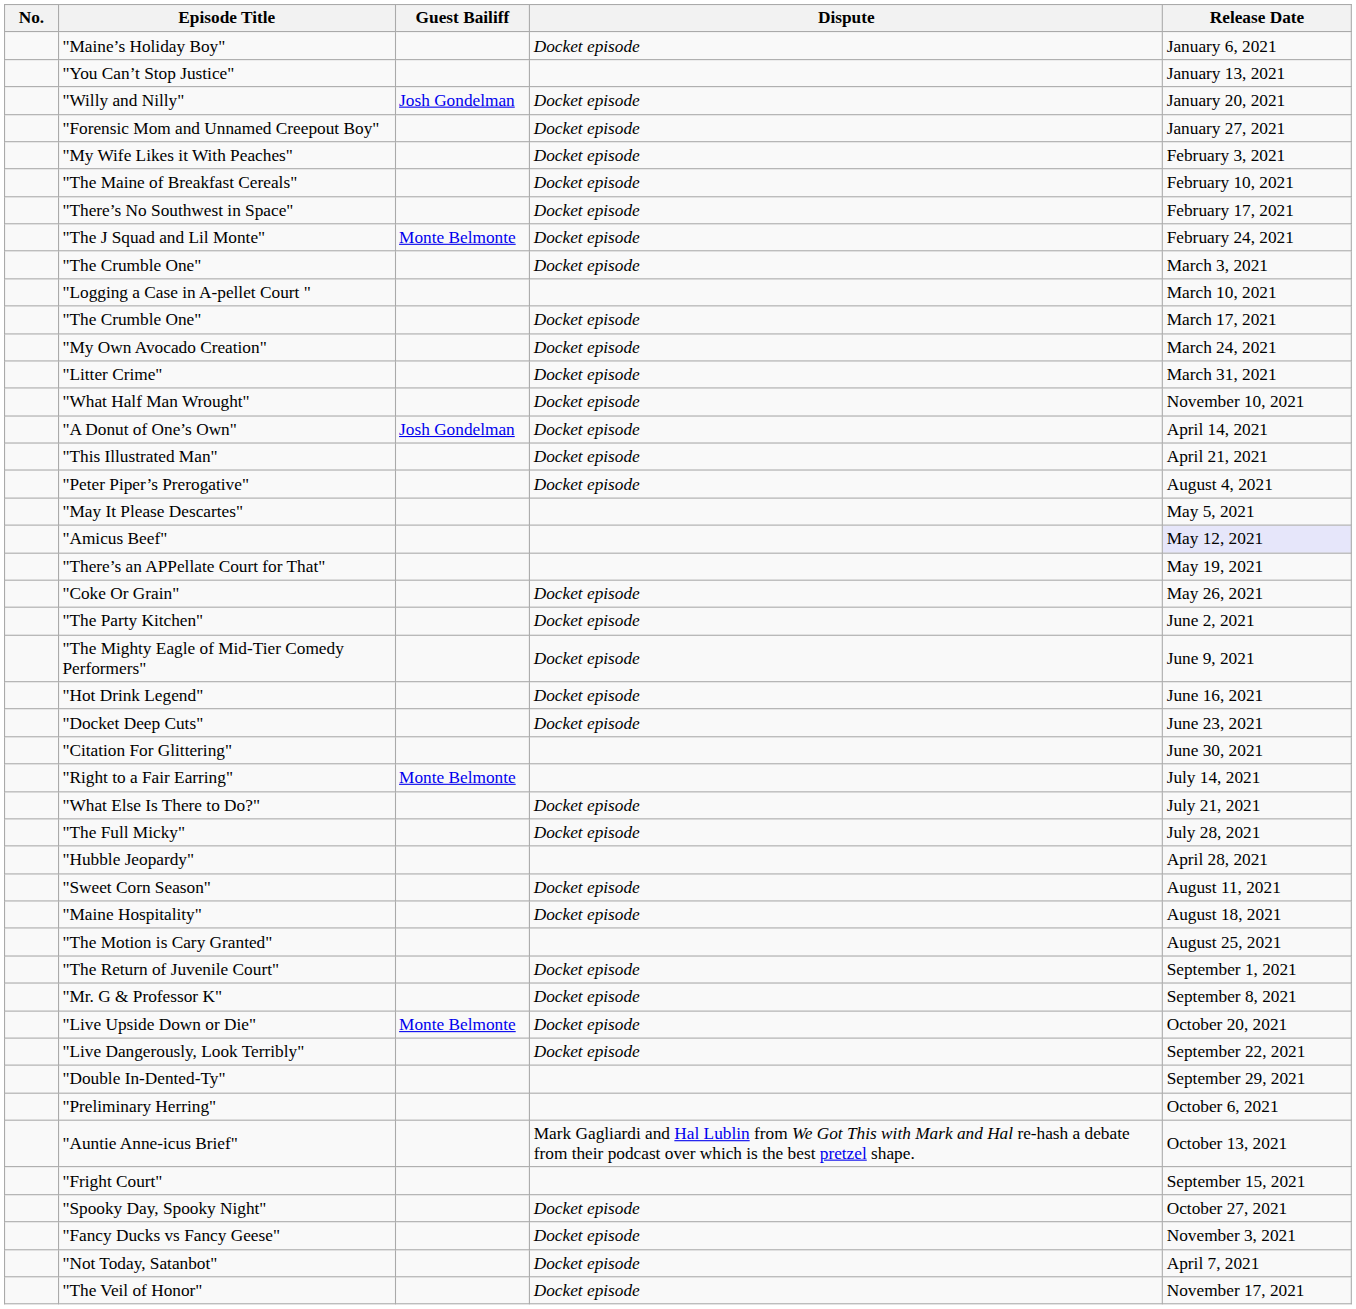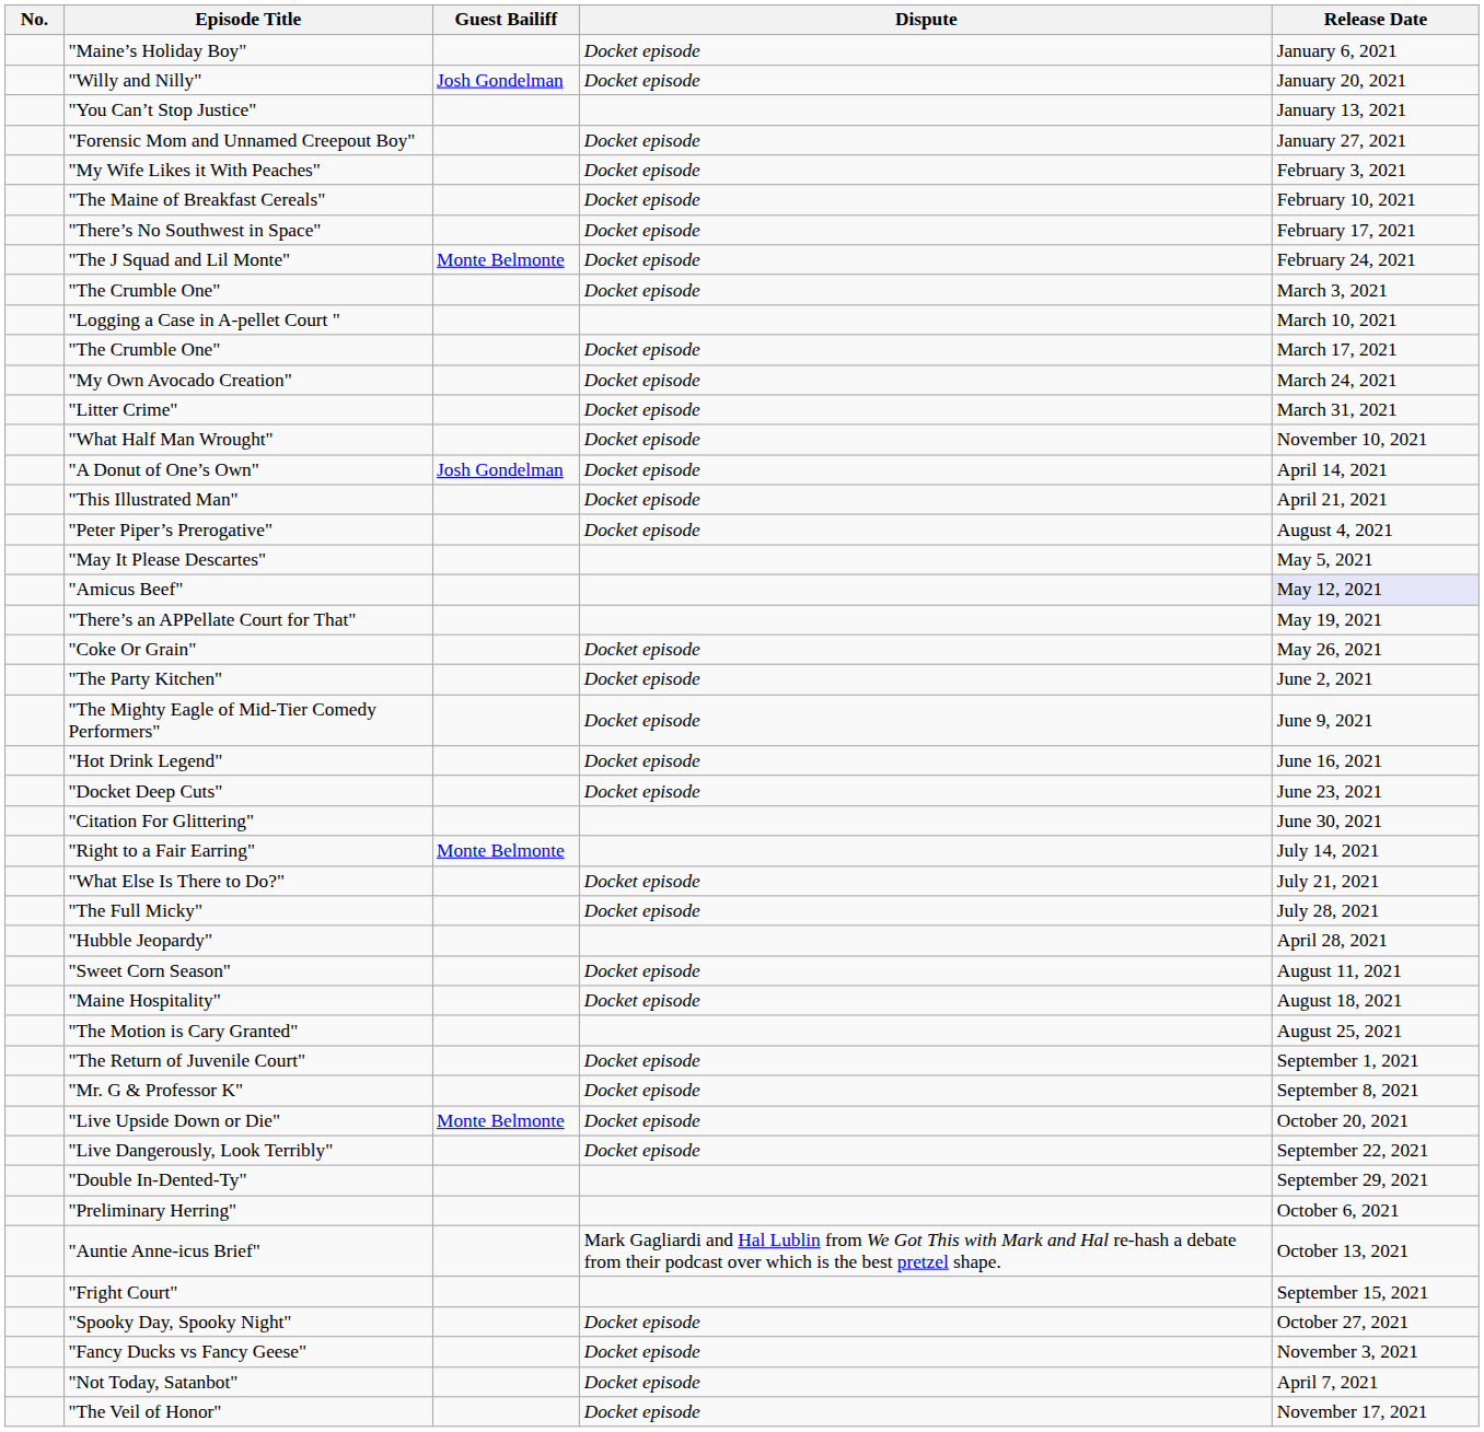 <table class="wikitable">
 <tr>
 <th width="4%">No.</th>
 <th width="25%">Episode Title</th>
 <th width="10%">Guest Bailiff</th>
 <th width="47%">Dispute</th>
 <th width="14%">Release Date</th>
 </tr>
 <tr>
 <td></td>
 <td>"Maine’s Holiday Boy"</td>
 <td></td>
 <td><em>Docket episode</em></td>
 <td>January 6, 2021</td>
 </tr>
 <tr>
 <td></td>
+<td>"Willy and Nilly"</td>
+<td><a href='#'>Josh Gondelman</a></td>
+<td><em>Docket episode</em></td>
+<td>January 20, 2021</td>
+</tr>
+<tr>
+<td></td>
 <td>"You Can’t Stop Justice"</td>
 <td></td>
 <td></td>
 <td>January 13, 2021</td>
-</tr>
-<tr>
-<td></td>
-<td>"Willy and Nilly"</td>
-<td><a href='#'>Josh Gondelman</a></td>
-<td><em>Docket episode</em></td>
-<td>January 20, 2021</td>
 </tr>
 <tr>
 <td></td>
 <td>"Forensic Mom and Unnamed Creepout Boy"</td>
 <td></td>
 <td><em>Docket episode</em></td>
 <td>January 27, 2021</td>
 </tr>
 <tr>
 <td></td>
 <td>"My Wife Likes it With Peaches"</td>
 <td></td>
 <td><em>Docket episode</em></td>
 <td>February 3, 2021</td>
 </tr>
 <tr>
 <td></td>
 <td>"The Maine of Breakfast Cereals"</td>
 <td></td>
 <td><em>Docket episode</em></td>
 <td>February 10, 2021</td>
 </tr>
 <tr>
 <td></td>
 <td>"There’s No Southwest in Space"</td>
 <td></td>
 <td><em>Docket episode</em></td>
 <td>February 17, 2021</td>
 </tr>
 <tr>
 <td></td>
 <td>"The J Squad and Lil Monte"</td>
 <td><a href='#'>Monte Belmonte</a></td>
 <td><em>Docket episode</em></td>
 <td>February 24, 2021</td>
 </tr>
 <tr>
 <td></td>
 <td>"The Crumble One"</td>
 <td></td>
 <td><em>Docket episode</em></td>
 <td>March 3, 2021</td>
 </tr>
 <tr>
 <td></td>
 <td>"Logging a Case in A-pellet Court "</td>
 <td></td>
 <td></td>
 <td>March 10, 2021</td>
 </tr>
 <tr>
 <td></td>
 <td>"The Crumble One"</td>
 <td></td>
 <td><em>Docket episode</em></td>
 <td>March 17, 2021</td>
 </tr>
 <tr>
 <td></td>
 <td>"My Own Avocado Creation"</td>
 <td></td>
 <td><em>Docket episode</em></td>
 <td>March 24, 2021</td>
 </tr>
 <tr>
 <td></td>
 <td>"Litter Crime"</td>
 <td></td>
 <td><em>Docket episode</em></td>
 <td>March 31, 2021</td>
 </tr>
 <tr>
 <td></td>
 <td>"What Half Man Wrought"</td>
 <td></td>
 <td><em>Docket episode</em></td>
 <td>November 10, 2021</td>
 </tr>
 <tr>
 <td></td>
 <td>"A Donut of One’s Own"</td>
 <td><a href='#'>Josh Gondelman</a></td>
 <td><em>Docket episode</em></td>
 <td>April 14, 2021</td>
 </tr>
 <tr>
 <td></td>
 <td>"This Illustrated Man"</td>
 <td></td>
 <td><em>Docket episode</em></td>
 <td>April 21, 2021</td>
 </tr>
 <tr>
 <td></td>
 <td>"Peter Piper’s Prerogative"</td>
 <td></td>
 <td><em>Docket episode</em></td>
 <td>August 4, 2021</td>
 </tr>
 <tr>
 <td></td>
 <td>"May It Please Descartes"</td>
 <td></td>
 <td></td>
 <td>May 5, 2021</td>
 </tr>
 <tr>
 <td></td>
 <td>"Amicus Beef"</td>
 <td></td>
 <td></td>
 <td style="background: lavender;">May 12, 2021</td>
 </tr>
 <tr>
 <td></td>
 <td>"There’s an APPellate Court for That"</td>
 <td></td>
 <td></td>
 <td>May 19, 2021</td>
 </tr>
 <tr>
 <td></td>
 <td>"Coke Or Grain"</td>
 <td></td>
 <td><em>Docket episode</em></td>
 <td>May 26, 2021</td>
 </tr>
 <tr>
 <td></td>
 <td>"The Party Kitchen"</td>
 <td></td>
 <td><em>Docket episode</em></td>
 <td>June 2, 2021</td>
 </tr>
 <tr>
 <td></td>
 <td>"The Mighty Eagle of Mid-Tier Comedy Performers"</td>
 <td></td>
 <td><em>Docket episode</em></td>
 <td>June 9, 2021</td>
 </tr>
 <tr>
 <td></td>
 <td>"Hot Drink Legend"</td>
 <td></td>
 <td><em>Docket episode</em></td>
 <td>June 16, 2021</td>
 </tr>
 <tr>
 <td></td>
 <td>"Docket Deep Cuts"</td>
 <td></td>
 <td><em>Docket episode</em></td>
 <td>June 23, 2021</td>
 </tr>
 <tr>
 <td></td>
 <td>"Citation For Glittering"</td>
 <td></td>
 <td></td>
 <td>June 30, 2021</td>
 </tr>
 <tr>
 <td></td>
 <td>"Right to a Fair Earring"</td>
 <td><a href='#'>Monte Belmonte</a></td>
 <td></td>
 <td>July 14, 2021</td>
 </tr>
 <tr>
 <td></td>
 <td>"What Else Is There to Do?"</td>
 <td></td>
 <td><em>Docket episode</em></td>
 <td>July 21, 2021</td>
 </tr>
 <tr>
 <td></td>
 <td>"The Full Micky"</td>
 <td></td>
 <td><em>Docket episode</em></td>
 <td>July 28, 2021</td>
 </tr>
 <tr>
 <td></td>
 <td>"Hubble Jeopardy"</td>
 <td></td>
 <td></td>
 <td>April 28, 2021</td>
 </tr>
 <tr>
 <td></td>
 <td>"Sweet Corn Season"</td>
 <td></td>
 <td><em>Docket episode</em></td>
 <td>August 11, 2021</td>
 </tr>
 <tr>
 <td></td>
 <td>"Maine Hospitality"</td>
 <td></td>
 <td><em>Docket episode</em></td>
 <td>August 18, 2021</td>
 </tr>
 <tr>
 <td></td>
 <td>"The Motion is Cary Granted"</td>
 <td></td>
 <td></td>
 <td>August 25, 2021</td>
 </tr>
 <tr>
 <td></td>
 <td>"The Return of Juvenile Court"</td>
 <td></td>
 <td><em>Docket episode</em></td>
 <td>September 1, 2021</td>
 </tr>
 <tr>
 <td></td>
 <td>"Mr. G & Professor K"</td>
 <td></td>
 <td><em>Docket episode</em></td>
 <td>September 8, 2021</td>
 </tr>
 <tr>
 <td></td>
 <td>"Live Upside Down or Die"</td>
 <td><a href='#'>Monte Belmonte</a></td>
 <td><em>Docket episode</em></td>
 <td>October 20, 2021</td>
 </tr>
 <tr>
 <td></td>
 <td>"Live Dangerously, Look Terribly"</td>
 <td></td>
 <td><em>Docket episode</em></td>
 <td>September 22, 2021</td>
 </tr>
 <tr>
 <td></td>
 <td>"Double In-Dented-Ty"</td>
 <td></td>
 <td></td>
 <td>September 29, 2021</td>
 </tr>
 <tr>
 <td></td>
 <td>"Preliminary Herring"</td>
 <td></td>
 <td></td>
 <td>October 6, 2021</td>
 </tr>
 <tr>
 <td></td>
 <td>"Auntie Anne-icus Brief"</td>
 <td></td>
 <td>Mark Gagliardi and <a href='#'>Hal Lublin</a> from <em>We Got This with Mark and Hal</em> re-hash a debate from their podcast over which is the best <a href='#'>pretzel</a> shape.</td>
 <td>October 13, 2021</td>
 </tr>
 <tr>
 <td></td>
 <td>"Fright Court"</td>
 <td></td>
 <td></td>
 <td>September 15, 2021</td>
 </tr>
 <tr>
 <td></td>
 <td>"Spooky Day, Spooky Night"</td>
 <td></td>
 <td><em>Docket episode</em></td>
 <td>October 27, 2021</td>
 </tr>
 <tr>
 <td></td>
 <td>"Fancy Ducks vs Fancy Geese"</td>
 <td></td>
 <td><em>Docket episode</em></td>
 <td>November 3, 2021</td>
 </tr>
 <tr>
 <td></td>
 <td>"Not Today, Satanbot"</td>
 <td></td>
 <td><em>Docket episode</em></td>
 <td>April 7, 2021</td>
 </tr>
 <tr>
 <td></td>
 <td>"The Veil of Honor"</td>
 <td></td>
 <td><em>Docket episode</em></td>
 <td>November 17, 2021</td>
 </tr>
 </table>
